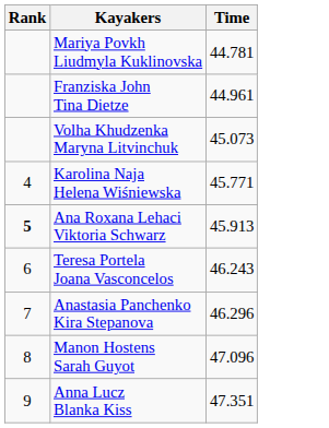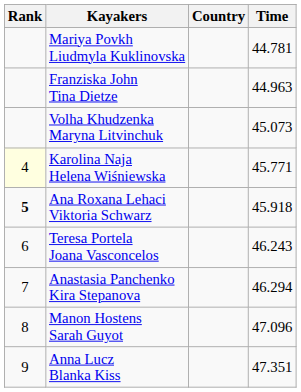 <table class="wikitable" style="text-align:center">
 <tr>
 <th>Rank</th>
 <th>Kayakers</th>
+<th>Country</th>
 <th>Time</th>
 </tr>
 <tr>
 <td></td>
 <td align=left><a href='#'>Mariya Povkh</a><br><a href='#'>Liudmyla Kuklinovska</a></td>
+<td align=left></td>
 <td>44.781</td>
 </tr>
 <tr>
 <td></td>
 <td align=left><a href='#'>Franziska John</a><br><a href='#'>Tina Dietze</a></td>
-<td>44.961</td>
+<td align=left></td>
+<td>44.963</td>
 </tr>
 <tr>
 <td></td>
 <td align=left><a href='#'>Volha Khudzenka</a><br><a href='#'>Maryna Litvinchuk</a></td>
+<td align=left></td>
 <td>45.073</td>
 </tr>
 <tr>
-<td>4</td>
+<td style="background: lightyellow;">4</td>
 <td align=left><a href='#'>Karolina Naja</a><br><a href='#'>Helena Wiśniewska</a></td>
+<td align=left></td>
 <td>45.771</td>
 </tr>
 <tr>
 <td><strong>5</strong></td>
 <td align=left><a href='#'>Ana Roxana Lehaci</a><br><a href='#'>Viktoria Schwarz</a></td>
-<td>45.913</td>
+<td align=left></td>
+<td>45.918</td>
 </tr>
 <tr>
 <td>6</td>
 <td align=left><a href='#'>Teresa Portela</a><br><a href='#'>Joana Vasconcelos</a></td>
+<td align=left></td>
 <td>46.243</td>
 </tr>
 <tr>
 <td>7</td>
 <td align=left><a href='#'>Anastasia Panchenko</a><br><a href='#'>Kira Stepanova</a></td>
-<td>46.296</td>
+<td align=left></td>
+<td>46.294</td>
 </tr>
 <tr>
 <td>8</td>
 <td align=left><a href='#'>Manon Hostens</a><br><a href='#'>Sarah Guyot</a></td>
+<td align=left></td>
 <td>47.096</td>
 </tr>
 <tr>
 <td>9</td>
 <td align=left><a href='#'>Anna Lucz</a><br><a href='#'>Blanka Kiss</a></td>
+<td align=left></td>
 <td>47.351</td>
 </tr>
 </table>
